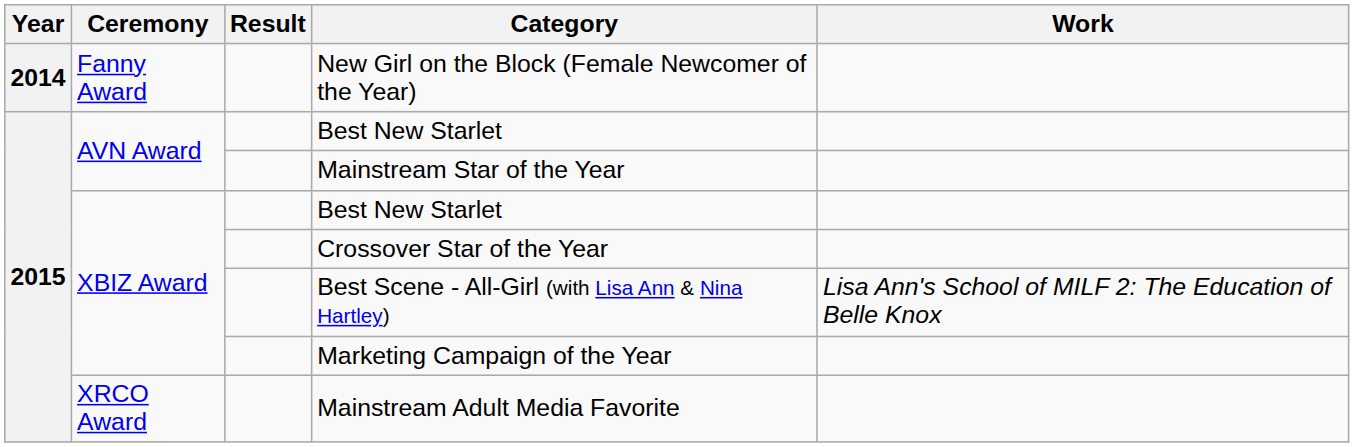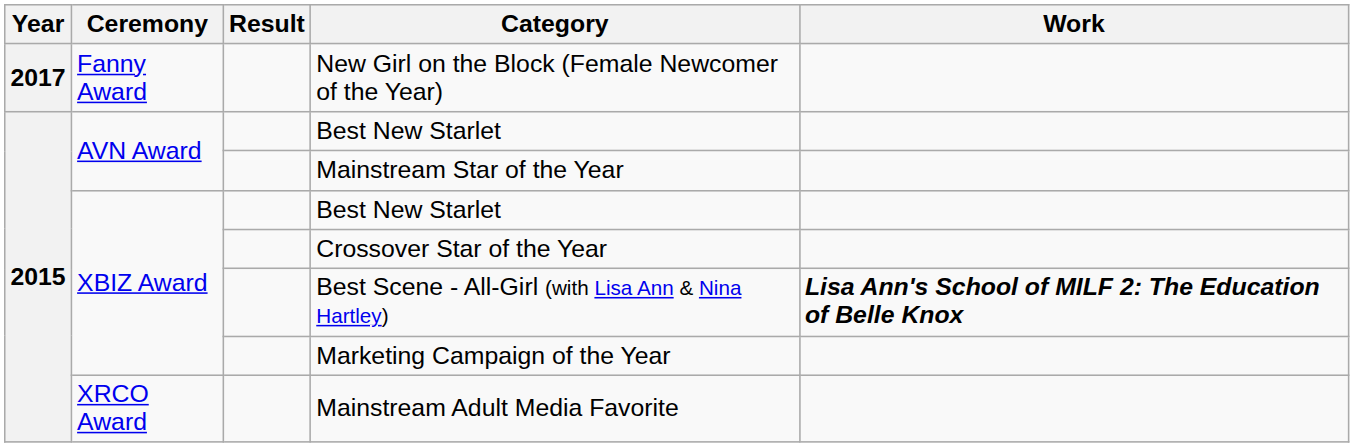 <table class="wikitable plainrowheaders">
 <tr>
 <th scope="col">Year</th>
 <th scope="col">Ceremony</th>
 <th scope="col">Result</th>
 <th scope="col">Category</th>
 <th scope="col">Work</th>
 </tr>
 <tr>
-<th scope="row">2014</th>
+<th scope="row">2017</th>
 <td><a href='#'>Fanny Award</a></td>
 <td></td>
 <td>New Girl on the Block (Female Newcomer of the Year)</td>
 <td></td>
 </tr>
 <tr>
 <th rowspan="7" scope="row">2015</th>
 <td rowspan="2"><a href='#'>AVN Award</a></td>
 <td></td>
 <td>Best New Starlet</td>
 <td></td>
 </tr>
 <tr>
 <td></td>
 <td>Mainstream Star of the Year</td>
 <td></td>
 </tr>
 <tr>
 <td rowspan="4"><a href='#'>XBIZ Award</a></td>
 <td></td>
 <td>Best New Starlet</td>
 <td></td>
 </tr>
 <tr>
 <td></td>
 <td>Crossover Star of the Year</td>
 <td></td>
 </tr>
 <tr>
 <td></td>
 <td>Best Scene - All-Girl <small>(with <a href='#'>Lisa Ann</a> & <a href='#'>Nina Hartley</a>)</small></td>
-<td><em>Lisa Ann's School of MILF 2: The Education of Belle Knox</em></td>
+<td><strong><em>Lisa Ann's School of MILF 2: The Education of Belle Knox</em></strong></td>
 </tr>
 <tr>
 <td></td>
 <td>Marketing Campaign of the Year</td>
 <td></td>
 </tr>
 <tr>
 <td><a href='#'>XRCO Award</a></td>
 <td></td>
 <td>Mainstream Adult Media Favorite</td>
 <td></td>
 </tr>
 </table>
